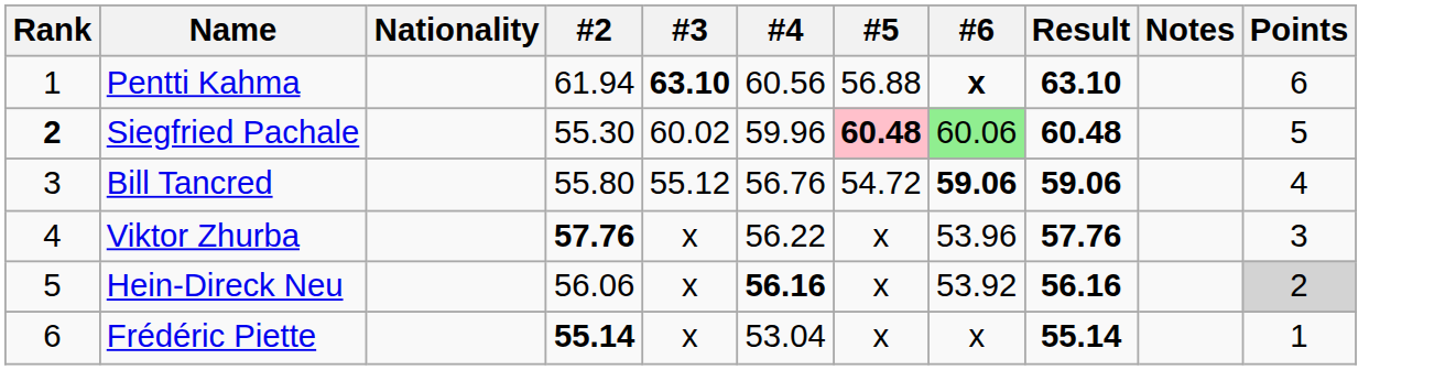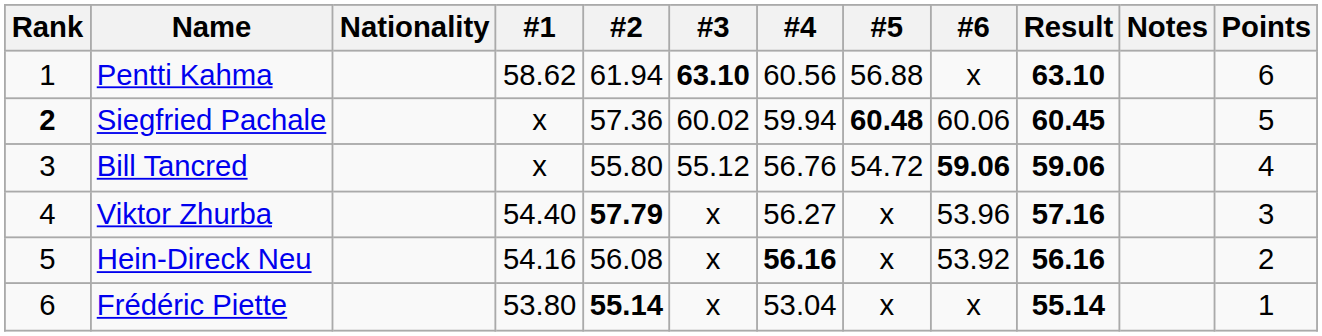 <table class="wikitable sortable" style="text-align:center">
 <tr>
 <th>Rank</th>
 <th>Name</th>
 <th>Nationality</th>
+<th>#1</th>
 <th>#2</th>
 <th>#3</th>
 <th>#4</th>
 <th>#5</th>
 <th>#6</th>
 <th>Result</th>
 <th>Notes</th>
 <th>Points</th>
 </tr>
 <tr>
 <td>1</td>
 <td align=left><a href='#'>Pentti Kahma</a></td>
 <td align=left></td>
+<td>58.62</td>
 <td>61.94</td>
 <td><strong>63.10</strong></td>
 <td>60.56</td>
 <td>56.88</td>
-<td><strong>x</strong></td>
+<td>x</td>
 <td><strong>63.10</strong></td>
 <td></td>
 <td>6</td>
 </tr>
 <tr>
 <td><strong>2</strong></td>
 <td align=left><a href='#'>Siegfried Pachale</a></td>
 <td align=left></td>
-<td>55.30</td>
+<td>x</td>
+<td>57.36</td>
 <td>60.02</td>
-<td>59.96</td>
-<td style="background: pink;"><strong>60.48</strong></td>
-<td style="background: lightgreen;">60.06</td>
+<td>59.94</td>
 <td><strong>60.48</strong></td>
+<td>60.06</td>
+<td><strong>60.45</strong></td>
 <td></td>
 <td>5</td>
 </tr>
 <tr>
 <td>3</td>
 <td align=left><a href='#'>Bill Tancred</a></td>
 <td align=left></td>
+<td>x</td>
 <td>55.80</td>
 <td>55.12</td>
 <td>56.76</td>
 <td>54.72</td>
 <td><strong>59.06</strong></td>
 <td><strong>59.06</strong></td>
 <td></td>
 <td>4</td>
 </tr>
 <tr>
 <td>4</td>
 <td align=left><a href='#'>Viktor Zhurba</a></td>
 <td align=left></td>
-<td><strong>57.76</strong></td>
+<td>54.40</td>
+<td><strong>57.79</strong></td>
 <td>x</td>
-<td>56.22</td>
+<td>56.27</td>
 <td>x</td>
 <td>53.96</td>
-<td><strong>57.76</strong></td>
+<td><strong>57.16</strong></td>
 <td></td>
 <td>3</td>
 </tr>
 <tr>
 <td>5</td>
 <td align=left><a href='#'>Hein-Direck Neu</a></td>
 <td align=left></td>
-<td>56.06</td>
+<td>54.16</td>
+<td>56.08</td>
 <td>x</td>
 <td><strong>56.16</strong></td>
 <td>x</td>
 <td>53.92</td>
 <td><strong>56.16</strong></td>
 <td></td>
-<td style="background: lightgrey;">2</td>
+<td>2</td>
 </tr>
 <tr>
 <td>6</td>
 <td align=left><a href='#'>Frédéric Piette</a></td>
 <td align=left></td>
+<td>53.80</td>
 <td><strong>55.14</strong></td>
 <td>x</td>
 <td>53.04</td>
 <td>x</td>
 <td>x</td>
 <td><strong>55.14</strong></td>
 <td></td>
 <td>1</td>
 </tr>
 </table>
